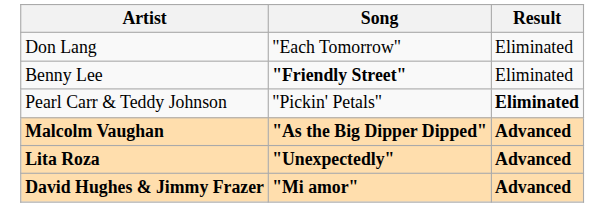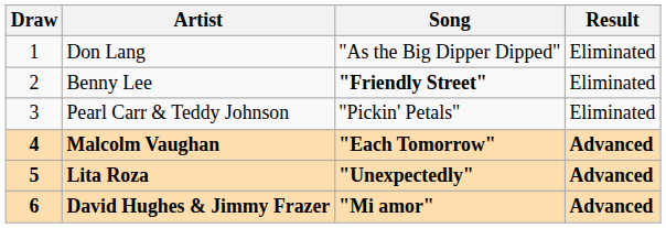 <table class="sortable wikitable" style="margin: 1em auto 1em auto">
 <tr>
+<th>Draw</th>
 <th>Artist</th>
 <th>Song</th>
 <th>Result</th>
 </tr>
 <tr>
+<td style="text-align:center;">1</td>
 <td>Don Lang</td>
-<td>"Each Tomorrow"</td>
+<td>"As the Big Dipper Dipped"</td>
 <td>Eliminated</td>
 </tr>
 <tr>
+<td style="text-align:center;">2</td>
 <td>Benny Lee</td>
 <td><strong>"Friendly Street"</strong></td>
 <td>Eliminated</td>
 </tr>
 <tr>
+<td style="text-align:center;">3</td>
 <td>Pearl Carr & Teddy Johnson</td>
 <td>"Pickin' Petals"</td>
-<td><strong>Eliminated</strong></td>
+<td>Eliminated</td>
 </tr>
 <tr style="font-weight: bold; background: navajowhite;">
+<td style="text-align:center;">4</td>
 <td>Malcolm Vaughan</td>
-<td>"As the Big Dipper Dipped"</td>
+<td>"Each Tomorrow"</td>
 <td>Advanced</td>
 </tr>
 <tr style="font-weight: bold; background: navajowhite;">
+<td style="text-align:center;">5</td>
 <td>Lita Roza</td>
 <td>"Unexpectedly"</td>
 <td>Advanced</td>
 </tr>
 <tr style="font-weight: bold; background: navajowhite;">
+<td style="text-align:center;">6</td>
 <td>David Hughes & Jimmy Frazer</td>
 <td>"Mi amor"</td>
 <td>Advanced</td>
 </tr>
 </table>
